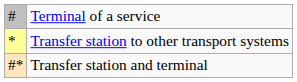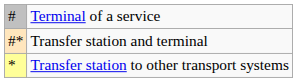 <table class="wikitable">
 <tr>
 <td style="background-color:#C0C0C0">#</td>
 <td><a href='#'>Terminal</a> of a service</td>
 </tr>
 <tr>
+<td style="background-color:#FFE6BD">#*</td>
+<td>Transfer station and terminal</td>
+</tr>
+<tr>
 <td style="background-color:#FFFF99">*</td>
 <td><a href='#'>Transfer station</a> to other transport systems</td>
 </tr>
-<tr>
-<td style="background-color:#FFE6BD">#*</td>
-<td>Transfer station and terminal</td>
-</tr>
 </table>
